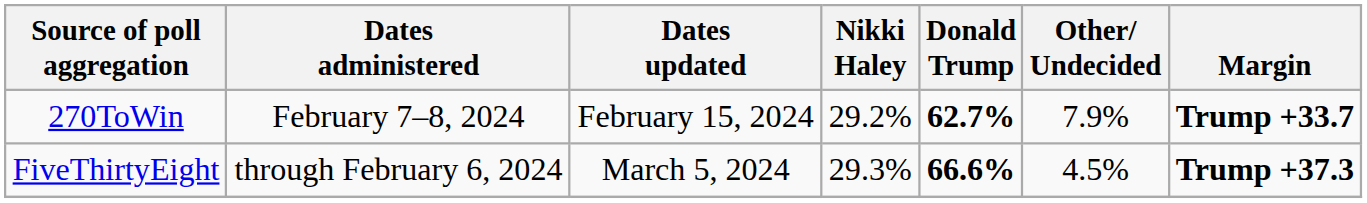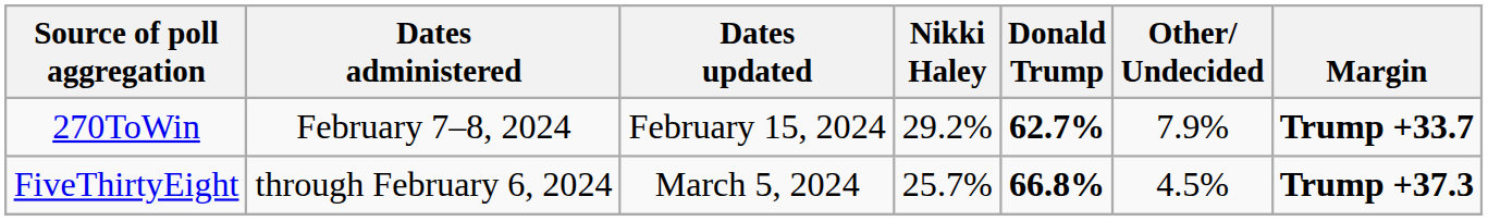 <table class="wikitable sortable mw-datatable" style="font-size:90%;text-align:center;">
 <tr valign="bottom" style="font-size:90%;">
 <th>Source of poll<br>aggregation</th>
 <th>Dates<br>administered</th>
 <th>Dates<br>updated</th>
 <th>Nikki<br>Haley</th>
 <th>Donald<br>Trump</th>
 <th>Other/<br>Undecided</th>
 <th>Margin</th>
 </tr>
 <tr>
 <td><a href='#'>270ToWin</a></td>
 <td>February 7–8, 2024</td>
 <td>February 15, 2024</td>
 <td>29.2%</td>
 <td><strong>62.7%</strong></td>
 <td>7.9%</td>
 <td><strong>Trump +33.7</strong></td>
 </tr>
 <tr>
 <td><a href='#'>FiveThirtyEight</a></td>
 <td>through February 6, 2024</td>
 <td>March 5, 2024</td>
-<td>29.3%</td>
-<td><strong>66.6%</strong></td>
+<td>25.7%</td>
+<td><strong>66.8%</strong></td>
 <td>4.5%</td>
 <td><strong>Trump +37.3</strong></td>
 </tr>
 <tr>
 </tr>
 </table>
